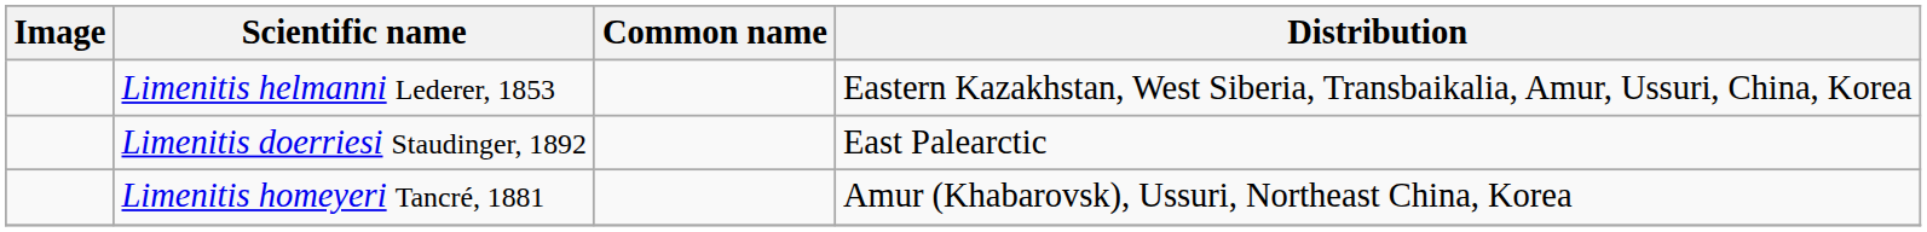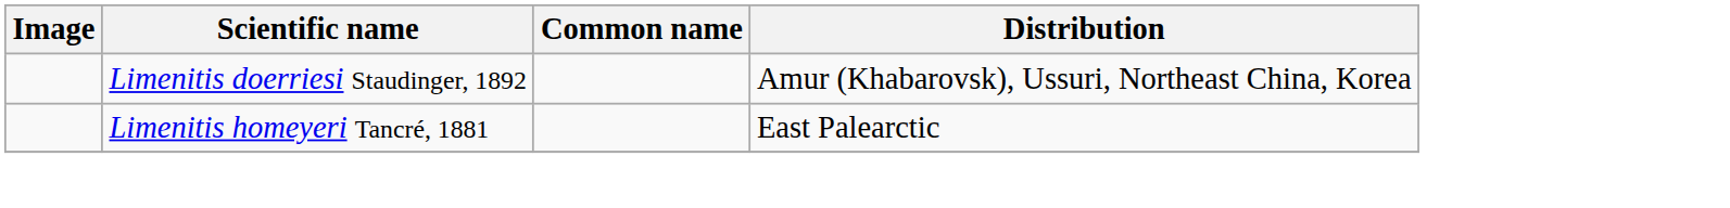 <table class="wikitable">
 <tr>
 <th>Image</th>
 <th>Scientific name</th>
 <th>Common name</th>
 <th>Distribution</th>
 </tr>
 <tr>
 <td></td>
-<td><em><a href='#'>Limenitis helmanni</a></em> <small>Lederer, 1853</small></td>
-<td></td>
-<td>Eastern Kazakhstan, West Siberia, Transbaikalia, Amur, Ussuri, China, Korea</td>
-</tr>
-<tr>
-<td></td>
 <td><em><a href='#'>Limenitis doerriesi</a></em> <small>Staudinger, 1892</small></td>
 <td></td>
-<td>East Palearctic</td>
+<td>Amur (Khabarovsk), Ussuri, Northeast China, Korea</td>
 </tr>
 <tr>
 <td></td>
 <td><em><a href='#'>Limenitis homeyeri</a></em> <small>Tancré, 1881</small></td>
 <td></td>
-<td>Amur (Khabarovsk), Ussuri, Northeast China, Korea</td>
+<td>East Palearctic</td>
 </tr>
 <tr>
 </tr>
 </table>
